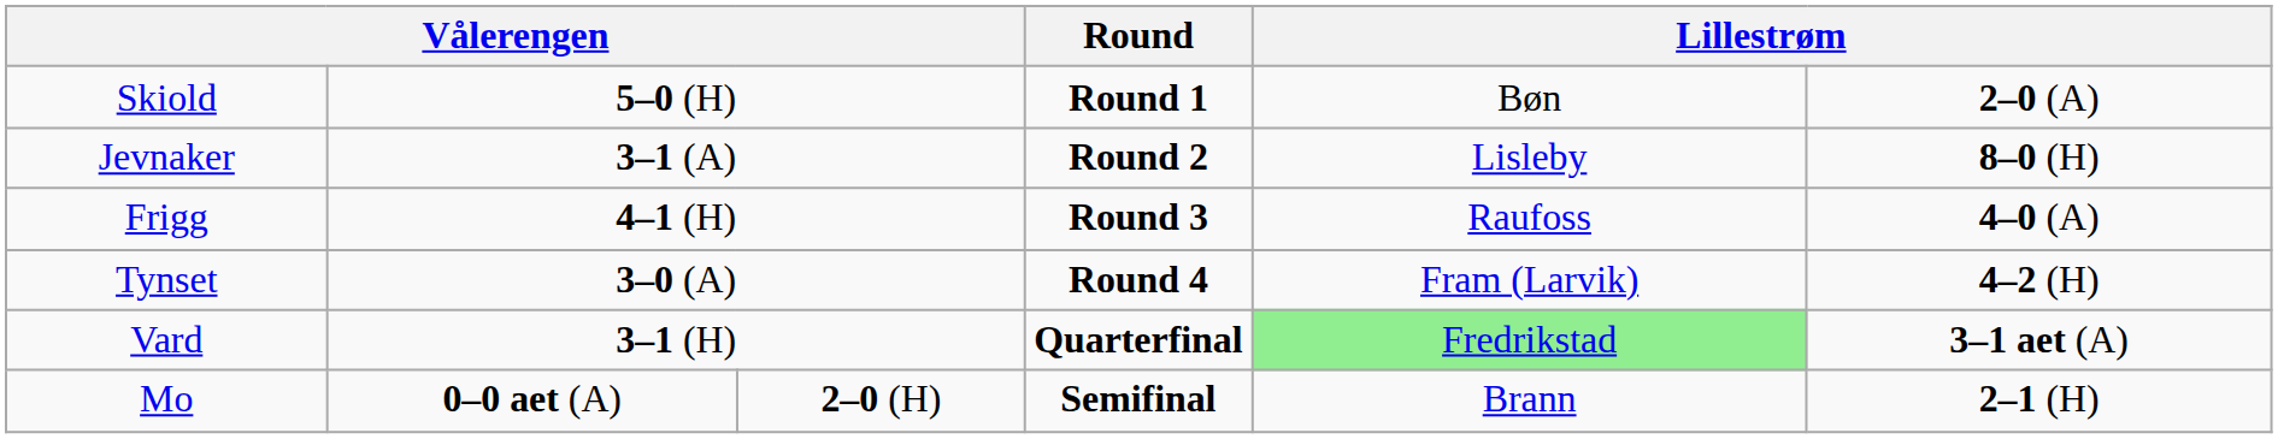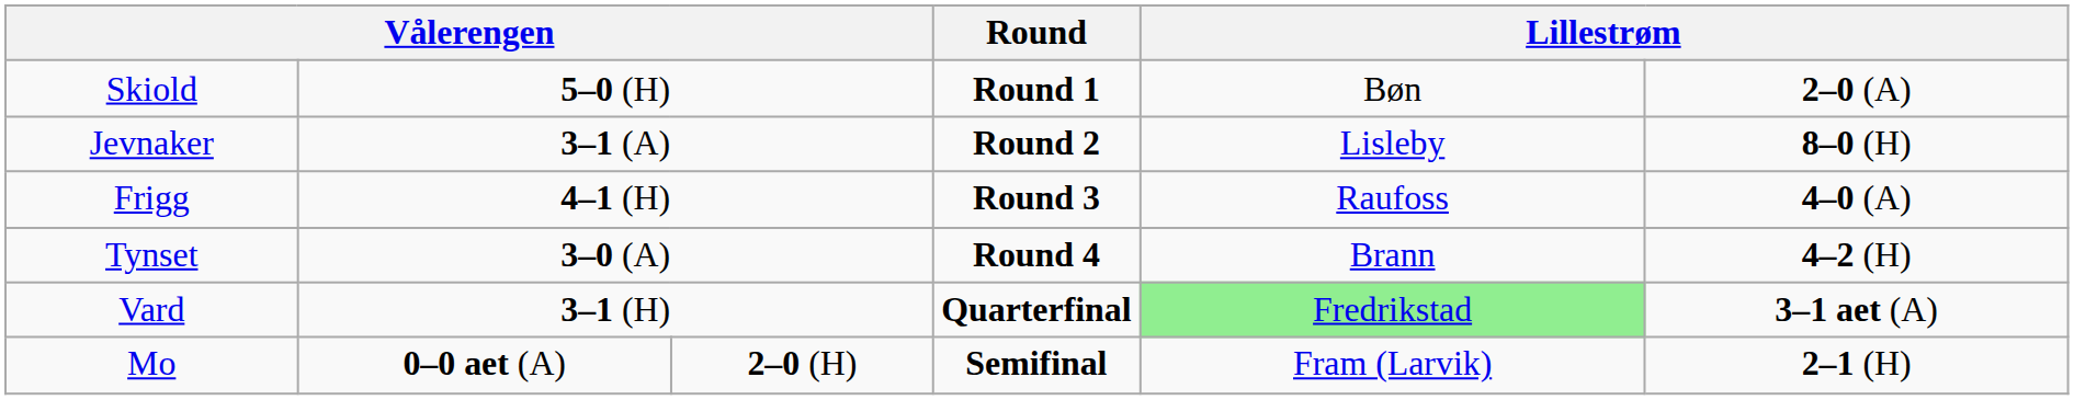 <table border=1 class=wikitable style="text-align:center">
 <tr valign=top>
 <th width=45% colspan=3><a href='#'>Vålerengen</a></th>
 <th width=10%>Round</th>
 <th width=45% colspan=3><a href='#'>Lillestrøm</a></th>
 </tr>
 <tr valign=top>
 <td><a href='#'>Skiold</a></td>
 <td colspan=2><strong>5–0</strong> (H)</td>
 <td><strong>Round 1</strong></td>
 <td>Bøn</td>
 <td colspan=2><strong>2–0</strong> (A)</td>
 </tr>
 <tr valign=top>
 <td><a href='#'>Jevnaker</a></td>
 <td colspan=2><strong>3–1</strong> (A)</td>
 <td><strong>Round 2</strong></td>
 <td><a href='#'>Lisleby</a></td>
 <td colspan=2><strong>8–0</strong> (H)</td>
 </tr>
 <tr valign=top>
 <td><a href='#'>Frigg</a></td>
 <td colspan=2><strong>4–1</strong> (H)</td>
 <td><strong>Round 3</strong></td>
 <td><a href='#'>Raufoss</a></td>
 <td colspan=2><strong>4–0</strong> (A)</td>
 </tr>
 <tr valign=top>
 <td><a href='#'>Tynset</a></td>
 <td colspan=2><strong>3–0</strong> (A)</td>
 <td><strong>Round 4</strong></td>
-<td><a href='#'>Fram (Larvik)</a></td>
+<td><a href='#'>Brann</a></td>
 <td colspan=2><strong>4–2</strong> (H)</td>
 </tr>
 <tr valign=top>
 <td><a href='#'>Vard</a></td>
 <td colspan=2><strong>3–1</strong> (H)</td>
 <td><strong>Quarterfinal</strong></td>
 <td style="background: lightgreen;"><a href='#'>Fredrikstad</a></td>
 <td colspan=2><strong>3–1 aet</strong> (A)</td>
 </tr>
 <tr valign=top>
 <td><a href='#'>Mo</a></td>
 <td><strong>0–0 aet</strong> (A)</td>
 <td><strong>2–0</strong> (H)</td>
 <td><strong>Semifinal</strong></td>
-<td><a href='#'>Brann</a></td>
+<td><a href='#'>Fram (Larvik)</a></td>
 <td colspan=2><strong>2–1</strong> (H)</td>
 </tr>
 </table>
